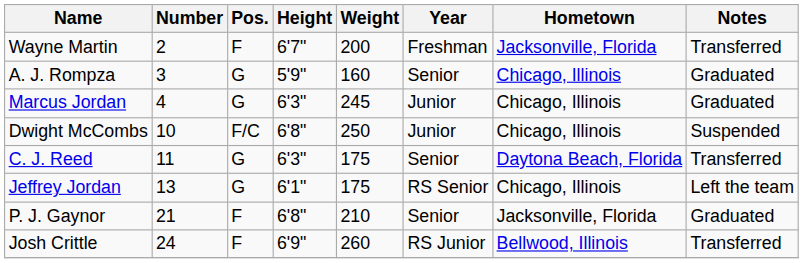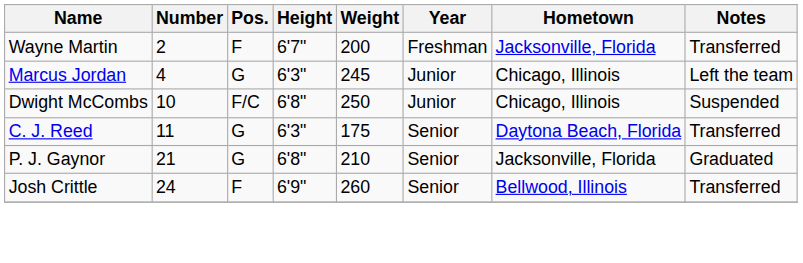 <table class="wikitable sortable" border="1">
 <tr>
 <th>Name</th>
 <th>Number</th>
 <th>Pos.</th>
 <th>Height</th>
 <th>Weight</th>
 <th>Year</th>
 <th>Hometown</th>
 <th class="unsortable">Notes</th>
 </tr>
 <tr>
 <td>Wayne Martin</td>
 <td>2</td>
 <td>F</td>
 <td>6'7"</td>
 <td>200</td>
 <td>Freshman</td>
 <td><a href='#'>Jacksonville, Florida</a></td>
 <td>Transferred</td>
 </tr>
 <tr>
-<td>A. J. Rompza</td>
-<td>3</td>
-<td>G</td>
-<td>5'9"</td>
-<td>160</td>
-<td>Senior</td>
-<td><a href='#'>Chicago, Illinois</a></td>
-<td>Graduated</td>
-</tr>
-<tr>
 <td><a href='#'>Marcus Jordan</a></td>
 <td>4</td>
 <td>G</td>
 <td>6'3"</td>
 <td>245</td>
 <td>Junior</td>
 <td>Chicago, Illinois</td>
-<td>Graduated</td>
+<td>Left the team</td>
 </tr>
 <tr>
 <td>Dwight McCombs</td>
 <td>10</td>
 <td>F/C</td>
 <td>6'8"</td>
 <td>250</td>
 <td>Junior</td>
 <td>Chicago, Illinois</td>
 <td>Suspended</td>
 </tr>
 <tr>
 <td><a href='#'>C. J. Reed</a></td>
 <td>11</td>
 <td>G</td>
 <td>6'3"</td>
 <td>175</td>
 <td>Senior</td>
 <td><a href='#'>Daytona Beach, Florida</a></td>
 <td>Transferred</td>
 </tr>
 <tr>
-<td><a href='#'>Jeffrey Jordan</a></td>
-<td>13</td>
-<td>G</td>
-<td>6'1"</td>
-<td>175</td>
-<td>RS Senior</td>
-<td>Chicago, Illinois</td>
-<td>Left the team</td>
-</tr>
-<tr>
 <td>P. J. Gaynor</td>
 <td>21</td>
-<td>F</td>
+<td>G</td>
 <td>6'8"</td>
 <td>210</td>
 <td>Senior</td>
 <td>Jacksonville, Florida</td>
 <td>Graduated</td>
 </tr>
 <tr>
 <td>Josh Crittle</td>
 <td>24</td>
 <td>F</td>
 <td>6'9"</td>
 <td>260</td>
-<td>RS Junior</td>
+<td>Senior</td>
 <td><a href='#'>Bellwood, Illinois</a></td>
 <td>Transferred</td>
 </tr>
 <tr>
 </tr>
 </table>
